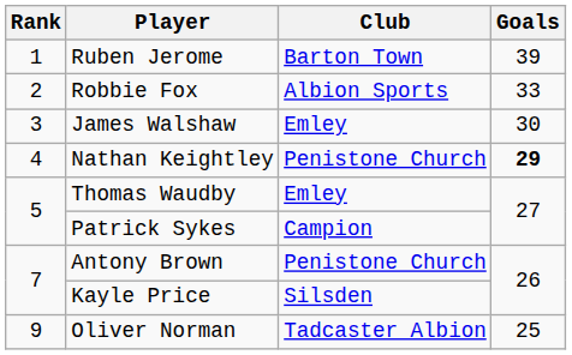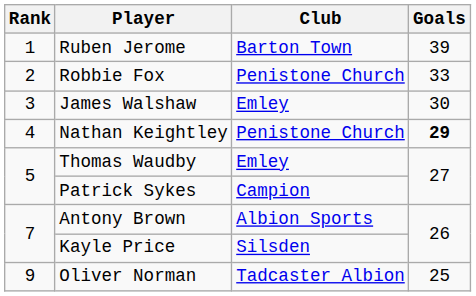 <table class="wikitable" style="text-align:center">
 <tr>
 <th>Rank</th>
 <th>Player</th>
 <th>Club</th>
 <th>Goals</th>
 </tr>
 <tr>
 <td rowspan="1">1</td>
 <td align=left>Ruben Jerome</td>
 <td align=left><a href='#'>Barton Town</a></td>
 <td rowspan="1">39</td>
 </tr>
 <tr>
 <td rowspan="1">2</td>
 <td align=left>Robbie Fox</td>
-<td align=left><a href='#'>Albion Sports</a></td>
+<td align=left><a href='#'>Penistone Church</a></td>
 <td rowspan="1">33</td>
 </tr>
 <tr>
 <td rowspan="1">3</td>
 <td align=left>James Walshaw</td>
 <td align=left><a href='#'>Emley</a></td>
 <td rowspan="1">30</td>
 </tr>
 <tr>
 <td rowspan="1">4</td>
 <td align=left>Nathan Keightley</td>
 <td align=left><a href='#'>Penistone Church</a></td>
 <td rowspan="1"><strong>29</strong></td>
 </tr>
 <tr>
 <td rowspan="2">5</td>
 <td align=left>Thomas Waudby</td>
 <td align=left><a href='#'>Emley</a></td>
 <td rowspan="2">27</td>
 </tr>
 <tr>
 <td align=left>Patrick Sykes</td>
 <td align=left><a href='#'>Campion</a></td>
 </tr>
 <tr>
 <td rowspan="2">7</td>
 <td align=left>Antony Brown</td>
-<td align=left><a href='#'>Penistone Church</a></td>
+<td align=left><a href='#'>Albion Sports</a></td>
 <td rowspan="2">26</td>
 </tr>
 <tr>
 <td align=left>Kayle Price</td>
 <td align=left><a href='#'>Silsden</a></td>
 </tr>
 <tr>
 <td rowspan="1">9</td>
 <td align=left>Oliver Norman</td>
 <td align=left><a href='#'>Tadcaster Albion</a></td>
 <td rowspan="1">25</td>
 </tr>
 </table>
